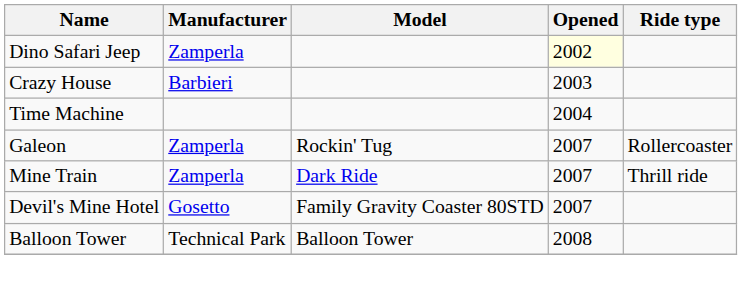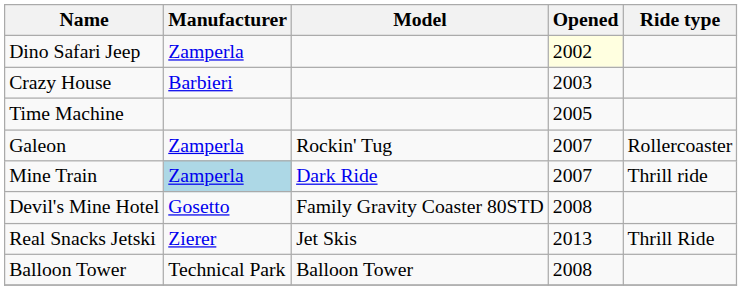 <table class= "wikitable sortable">
 <tr>
 <th>Name</th>
 <th>Manufacturer</th>
 <th>Model</th>
 <th>Opened</th>
 <th>Ride type</th>
 </tr>
 <tr>
 <td>Dino Safari Jeep</td>
 <td><a href='#'>Zamperla</a></td>
 <td></td>
 <td style="background: lightyellow;">2002</td>
 <td></td>
 </tr>
 <tr>
 <td>Crazy House</td>
 <td><a href='#'>Barbieri</a></td>
 <td></td>
 <td>2003</td>
 <td></td>
 </tr>
 <tr>
 <td>Time Machine</td>
 <td></td>
 <td></td>
-<td>2004</td>
+<td>2005</td>
 <td></td>
 </tr>
 <tr>
 <td>Galeon</td>
 <td><a href='#'>Zamperla</a></td>
 <td>Rockin' Tug</td>
 <td>2007</td>
 <td>Rollercoaster</td>
 </tr>
 <tr>
 <td>Mine Train</td>
-<td><a href='#'>Zamperla</a></td>
+<td style="background: lightblue;"><a href='#'>Zamperla</a></td>
 <td><a href='#'>Dark Ride</a></td>
 <td>2007</td>
 <td>Thrill ride</td>
 </tr>
 <tr>
 <td>Devil's Mine Hotel</td>
 <td><a href='#'>Gosetto</a></td>
 <td>Family Gravity Coaster 80STD</td>
-<td>2007</td>
+<td>2008</td>
 <td></td>
+</tr>
+<tr>
+<td>Real Snacks Jetski</td>
+<td><a href='#'>Zierer</a></td>
+<td>Jet Skis</td>
+<td>2013</td>
+<td>Thrill Ride</td>
 </tr>
 <tr>
 <td>Balloon Tower</td>
 <td>Technical Park</td>
 <td>Balloon Tower</td>
 <td>2008</td>
 <td></td>
 </tr>
 <tr>
 </tr>
 </table>
